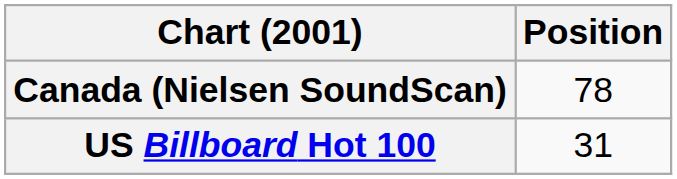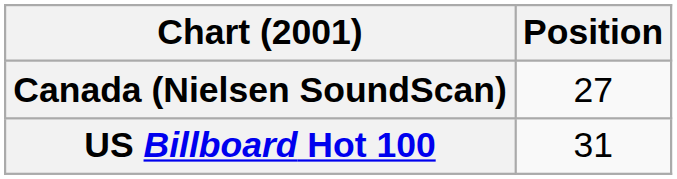 <table class="wikitable plainrowheaders" style="text-align:center">
 <tr>
 <th>Chart (2001)</th>
 <th>Position</th>
 </tr>
 <tr>
 <th scope="row">Canada (Nielsen SoundScan)</th>
-<td>78</td>
+<td>27</td>
 </tr>
 <tr>
 <th scope="row">US <a href='#'><em>Billboard</em> Hot 100</a></th>
 <td>31</td>
 </tr>
 </table>
